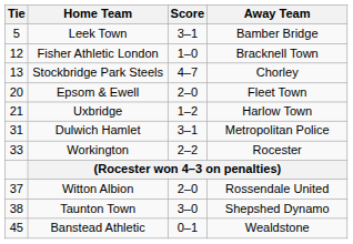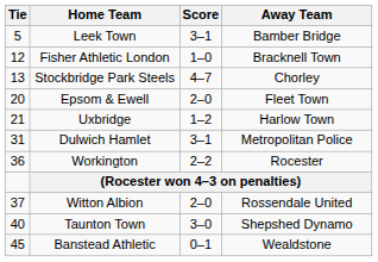 <table class="wikitable" style="text-align:center;">
 <tr>
 <th width=20>Tie</th>
 <th width=175>Home Team</th>
 <th width=20>Score</th>
 <th width=175>Away Team</th>
 </tr>
 <tr>
 <td>5</td>
 <td>Leek Town</td>
 <td>3–1</td>
 <td>Bamber Bridge</td>
 </tr>
 <tr>
 <td>12</td>
 <td>Fisher Athletic London</td>
 <td>1–0</td>
 <td>Bracknell Town</td>
 </tr>
 <tr>
 <td>13</td>
 <td>Stockbridge Park Steels</td>
 <td>4–7</td>
 <td>Chorley</td>
 </tr>
 <tr>
 <td>20</td>
 <td>Epsom & Ewell</td>
 <td>2–0</td>
 <td>Fleet Town</td>
 </tr>
 <tr>
 <td>21</td>
 <td>Uxbridge</td>
 <td>1–2</td>
 <td>Harlow Town</td>
 </tr>
 <tr>
 <td>31</td>
 <td>Dulwich Hamlet</td>
 <td>3–1</td>
 <td>Metropolitan Police</td>
 </tr>
 <tr>
-<td>33</td>
+<td>36</td>
 <td>Workington</td>
 <td>2–2</td>
 <td>Rocester</td>
 </tr>
 <tr>
 <td></td>
 <th colspan="5">(Rocester won 4–3 on penalties)</th>
 </tr>
 <tr>
 <td>37</td>
 <td>Witton Albion</td>
 <td>2–0</td>
 <td>Rossendale United</td>
 </tr>
 <tr>
-<td>38</td>
+<td>40</td>
 <td>Taunton Town</td>
 <td>3–0</td>
 <td>Shepshed Dynamo</td>
 </tr>
 <tr>
 <td>45</td>
 <td>Banstead Athletic</td>
 <td>0–1</td>
 <td>Wealdstone</td>
 </tr>
 </table>
